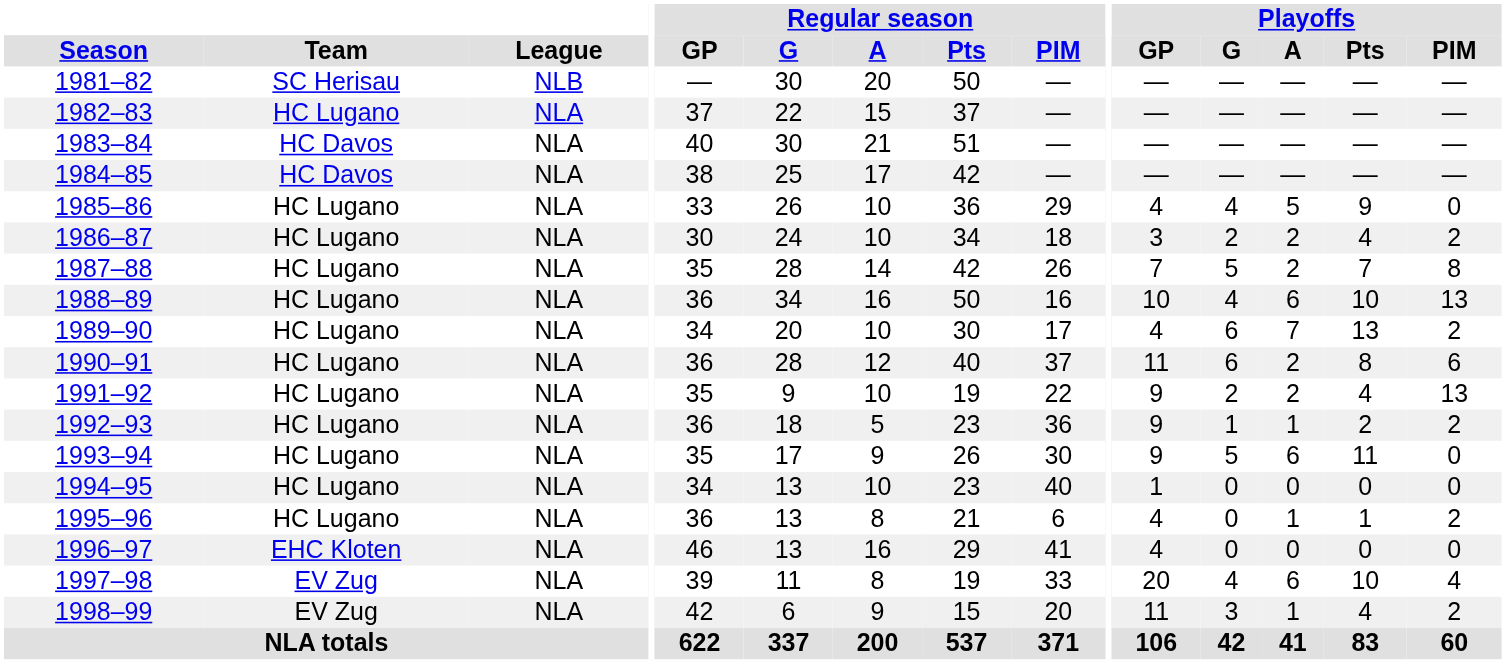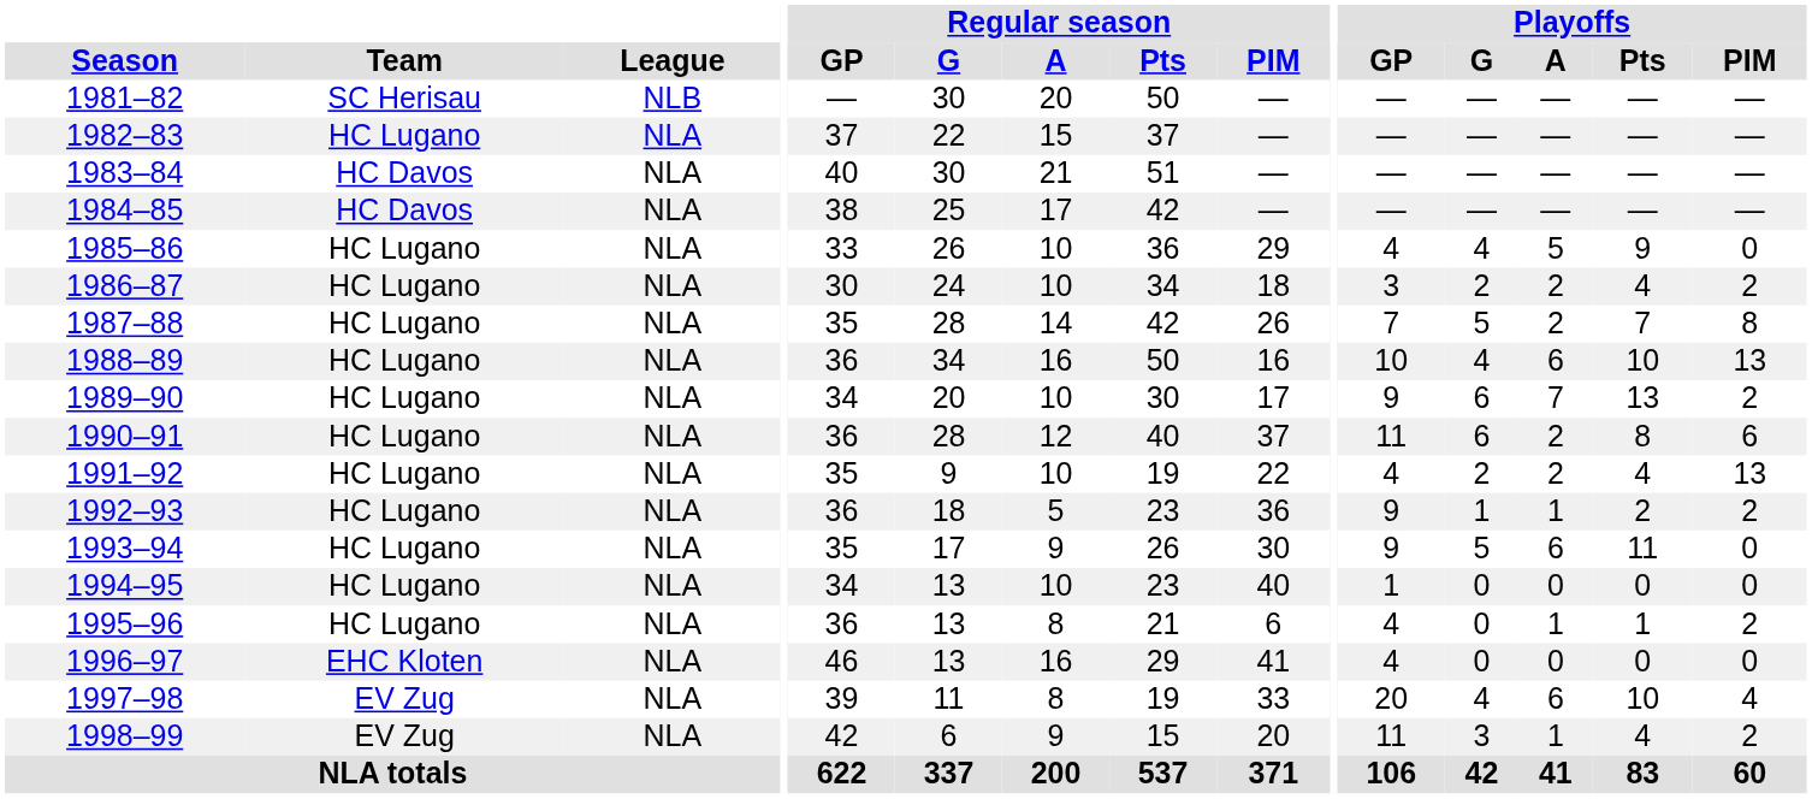 <table border="0" cellpadding="1" cellspacing="0" style="text-align:center; width:60em">
 <tr bgcolor="#e0e0e0">
 <th colspan="3" bgcolor="#ffffff"></th>
 <th rowspan="99" bgcolor="#ffffff"></th>
 <th colspan="5"><a href='#'>Regular season</a></th>
 <th rowspan="99" bgcolor="#ffffff"></th>
 <th colspan="5"><a href='#'>Playoffs</a></th>
 </tr>
 <tr bgcolor="#e0e0e0">
 <th><a href='#'>Season</a></th>
 <th>Team</th>
 <th>League</th>
 <th>GP</th>
 <th><a href='#'>G</a></th>
 <th><a href='#'>A</a></th>
 <th><a href='#'>Pts</a></th>
 <th><a href='#'>PIM</a></th>
 <th>GP</th>
 <th>G</th>
 <th>A</th>
 <th>Pts</th>
 <th>PIM</th>
 </tr>
 <tr>
 <td><a href='#'>1981–82</a></td>
 <td><a href='#'>SC Herisau</a></td>
 <td><a href='#'>NLB</a></td>
 <td>—</td>
 <td>30</td>
 <td>20</td>
 <td>50</td>
 <td>—</td>
 <td>—</td>
 <td>—</td>
 <td>—</td>
 <td>—</td>
 <td>—</td>
 </tr>
 <tr bgcolor="#f0f0f0">
 <td><a href='#'>1982–83</a></td>
 <td><a href='#'>HC Lugano</a></td>
 <td><a href='#'>NLA</a></td>
 <td>37</td>
 <td>22</td>
 <td>15</td>
 <td>37</td>
 <td>—</td>
 <td>—</td>
 <td>—</td>
 <td>—</td>
 <td>—</td>
 <td>—</td>
 </tr>
 <tr>
 <td><a href='#'>1983–84</a></td>
 <td><a href='#'>HC Davos</a></td>
 <td>NLA</td>
 <td>40</td>
 <td>30</td>
 <td>21</td>
 <td>51</td>
 <td>—</td>
 <td>—</td>
 <td>—</td>
 <td>—</td>
 <td>—</td>
 <td>—</td>
 </tr>
 <tr bgcolor="#f0f0f0">
 <td><a href='#'>1984–85</a></td>
 <td><a href='#'>HC Davos</a></td>
 <td>NLA</td>
 <td>38</td>
 <td>25</td>
 <td>17</td>
 <td>42</td>
 <td>—</td>
 <td>—</td>
 <td>—</td>
 <td>—</td>
 <td>—</td>
 <td>—</td>
 </tr>
 <tr>
 <td><a href='#'>1985–86</a></td>
 <td>HC Lugano</td>
 <td>NLA</td>
 <td>33</td>
 <td>26</td>
 <td>10</td>
 <td>36</td>
 <td>29</td>
 <td>4</td>
 <td>4</td>
 <td>5</td>
 <td>9</td>
 <td>0</td>
 </tr>
 <tr bgcolor="#f0f0f0">
 <td><a href='#'>1986–87</a></td>
 <td>HC Lugano</td>
 <td>NLA</td>
 <td>30</td>
 <td>24</td>
 <td>10</td>
 <td>34</td>
 <td>18</td>
 <td>3</td>
 <td>2</td>
 <td>2</td>
 <td>4</td>
 <td>2</td>
 </tr>
 <tr>
 <td><a href='#'>1987–88</a></td>
 <td>HC Lugano</td>
 <td>NLA</td>
 <td>35</td>
 <td>28</td>
 <td>14</td>
 <td>42</td>
 <td>26</td>
 <td>7</td>
 <td>5</td>
 <td>2</td>
 <td>7</td>
 <td>8</td>
 </tr>
 <tr bgcolor="#f0f0f0">
 <td><a href='#'>1988–89</a></td>
 <td>HC Lugano</td>
 <td>NLA</td>
 <td>36</td>
 <td>34</td>
 <td>16</td>
 <td>50</td>
 <td>16</td>
 <td>10</td>
 <td>4</td>
 <td>6</td>
 <td>10</td>
 <td>13</td>
 </tr>
 <tr>
 <td><a href='#'>1989–90</a></td>
 <td>HC Lugano</td>
 <td>NLA</td>
 <td>34</td>
 <td>20</td>
 <td>10</td>
 <td>30</td>
 <td>17</td>
-<td>4</td>
+<td>9</td>
 <td>6</td>
 <td>7</td>
 <td>13</td>
 <td>2</td>
 </tr>
 <tr bgcolor="#f0f0f0">
 <td><a href='#'>1990–91</a></td>
 <td>HC Lugano</td>
 <td>NLA</td>
 <td>36</td>
 <td>28</td>
 <td>12</td>
 <td>40</td>
 <td>37</td>
 <td>11</td>
 <td>6</td>
 <td>2</td>
 <td>8</td>
 <td>6</td>
 </tr>
 <tr>
 <td><a href='#'>1991–92</a></td>
 <td>HC Lugano</td>
 <td>NLA</td>
 <td>35</td>
 <td>9</td>
 <td>10</td>
 <td>19</td>
 <td>22</td>
-<td>9</td>
+<td>4</td>
 <td>2</td>
 <td>2</td>
 <td>4</td>
 <td>13</td>
 </tr>
 <tr bgcolor="#f0f0f0">
 <td><a href='#'>1992–93</a></td>
 <td>HC Lugano</td>
 <td>NLA</td>
 <td>36</td>
 <td>18</td>
 <td>5</td>
 <td>23</td>
 <td>36</td>
 <td>9</td>
 <td>1</td>
 <td>1</td>
 <td>2</td>
 <td>2</td>
 </tr>
 <tr>
 <td><a href='#'>1993–94</a></td>
 <td>HC Lugano</td>
 <td>NLA</td>
 <td>35</td>
 <td>17</td>
 <td>9</td>
 <td>26</td>
 <td>30</td>
 <td>9</td>
 <td>5</td>
 <td>6</td>
 <td>11</td>
 <td>0</td>
 </tr>
 <tr bgcolor="#f0f0f0">
 <td><a href='#'>1994–95</a></td>
 <td>HC Lugano</td>
 <td>NLA</td>
 <td>34</td>
 <td>13</td>
 <td>10</td>
 <td>23</td>
 <td>40</td>
 <td>1</td>
 <td>0</td>
 <td>0</td>
 <td>0</td>
 <td>0</td>
 </tr>
 <tr>
 <td><a href='#'>1995–96</a></td>
 <td>HC Lugano</td>
 <td>NLA</td>
 <td>36</td>
 <td>13</td>
 <td>8</td>
 <td>21</td>
 <td>6</td>
 <td>4</td>
 <td>0</td>
 <td>1</td>
 <td>1</td>
 <td>2</td>
 </tr>
 <tr bgcolor="#f0f0f0">
 <td><a href='#'>1996–97</a></td>
 <td><a href='#'>EHC Kloten</a></td>
 <td>NLA</td>
 <td>46</td>
 <td>13</td>
 <td>16</td>
 <td>29</td>
 <td>41</td>
 <td>4</td>
 <td>0</td>
 <td>0</td>
 <td>0</td>
 <td>0</td>
 </tr>
 <tr>
 <td><a href='#'>1997–98</a></td>
 <td><a href='#'>EV Zug</a></td>
 <td>NLA</td>
 <td>39</td>
 <td>11</td>
 <td>8</td>
 <td>19</td>
 <td>33</td>
 <td>20</td>
 <td>4</td>
 <td>6</td>
 <td>10</td>
 <td>4</td>
 </tr>
 <tr bgcolor="#f0f0f0">
 <td><a href='#'>1998–99</a></td>
 <td>EV Zug</td>
 <td>NLA</td>
 <td>42</td>
 <td>6</td>
 <td>9</td>
 <td>15</td>
 <td>20</td>
 <td>11</td>
 <td>3</td>
 <td>1</td>
 <td>4</td>
 <td>2</td>
 </tr>
 <tr>
 </tr>
 <tr ALIGN="center" bgcolor="#e0e0e0">
 <th colspan="3">NLA totals</th>
 <th ALIGN="center">622</th>
 <th ALIGN="center">337</th>
 <th ALIGN="center">200</th>
 <th ALIGN="center">537</th>
 <th ALIGN="center">371</th>
 <th ALIGN="center">106</th>
 <th ALIGN="center">42</th>
 <th ALIGN="center">41</th>
 <th ALIGN="center">83</th>
 <th ALIGN="center">60</th>
 </tr>
 </table>
